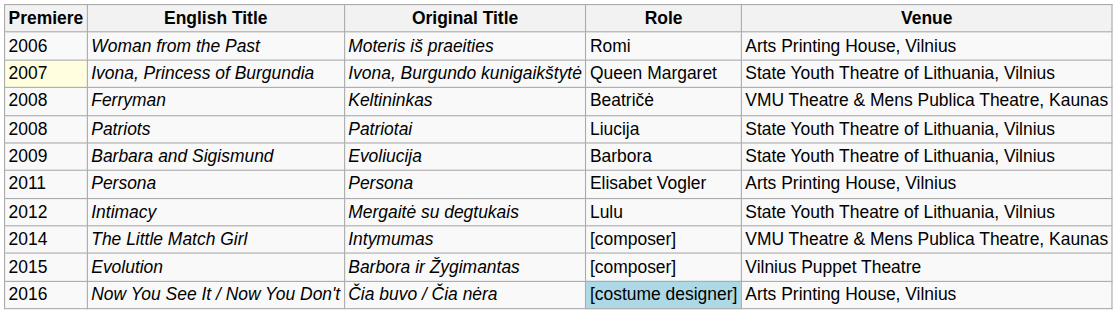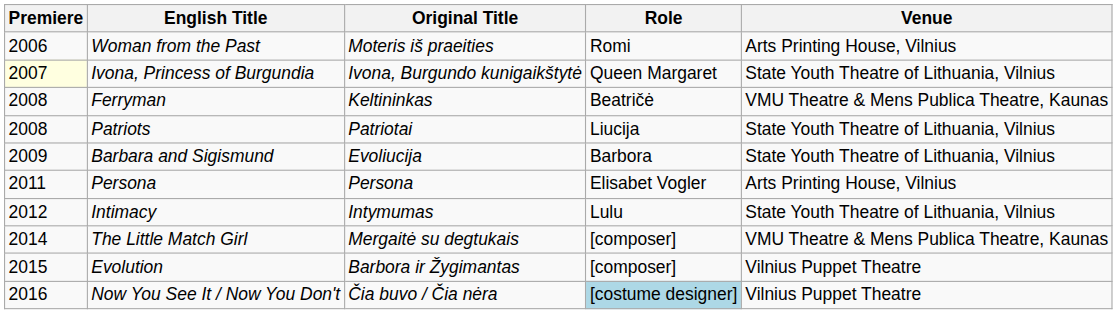 <table class="wikitable sortable">
 <tr>
 <th>Premiere</th>
 <th>English Title</th>
 <th>Original Title</th>
 <th>Role</th>
 <th>Venue</th>
 </tr>
 <tr>
 <td>2006</td>
 <td><em>Woman from the Past</em></td>
 <td><em>Moteris iš praeities</em></td>
 <td>Romi</td>
 <td>Arts Printing House, Vilnius</td>
 </tr>
 <tr>
 <td style="background: lightyellow;">2007</td>
 <td><em>Ivona, Princess of Burgundia</em></td>
 <td><em>Ivona, Burgundo kunigaikštytė</em></td>
 <td>Queen Margaret</td>
 <td>State Youth Theatre of Lithuania, Vilnius</td>
 </tr>
 <tr>
 <td>2008</td>
 <td><em>Ferryman</em></td>
 <td><em>Keltininkas</em></td>
 <td>Beatričė</td>
 <td>VMU Theatre & Mens Publica Theatre, Kaunas</td>
 </tr>
 <tr>
 <td>2008</td>
 <td><em>Patriots</em></td>
 <td><em>Patriotai</em></td>
 <td>Liucija</td>
 <td>State Youth Theatre of Lithuania, Vilnius</td>
 </tr>
 <tr>
 <td>2009</td>
 <td><em>Barbara and Sigismund</em></td>
 <td><em>Evoliucija</em></td>
 <td>Barbora</td>
 <td>State Youth Theatre of Lithuania, Vilnius</td>
 </tr>
 <tr>
 <td>2011</td>
 <td><em>Persona</em></td>
 <td><em>Persona</em></td>
 <td>Elisabet Vogler</td>
 <td>Arts Printing House, Vilnius</td>
 </tr>
 <tr>
 <td>2012</td>
 <td><em>Intimacy</em></td>
-<td><em>Mergaitė su degtukais</em></td>
+<td><em>Intymumas</em></td>
 <td>Lulu</td>
 <td>State Youth Theatre of Lithuania, Vilnius</td>
 </tr>
 <tr>
 <td>2014</td>
 <td><em>The Little Match Girl</em></td>
-<td><em>Intymumas</em></td>
+<td><em>Mergaitė su degtukais</em></td>
 <td>[composer]</td>
 <td>VMU Theatre & Mens Publica Theatre, Kaunas</td>
 </tr>
 <tr>
 <td>2015</td>
 <td><em>Evolution</em></td>
 <td><em>Barbora ir Žygimantas</em></td>
 <td>[composer]</td>
 <td>Vilnius Puppet Theatre</td>
 </tr>
 <tr>
 <td>2016</td>
 <td><em>Now You See It / Now You Don't</em></td>
 <td><em>Čia buvo / Čia nėra</em></td>
 <td style="background: lightblue;">[costume designer]</td>
-<td>Arts Printing House, Vilnius</td>
+<td>Vilnius Puppet Theatre</td>
 </tr>
 </table>
